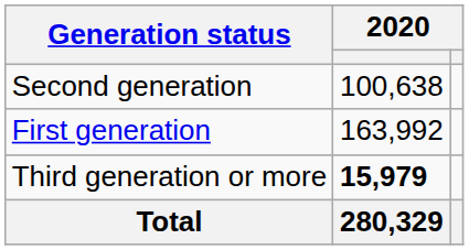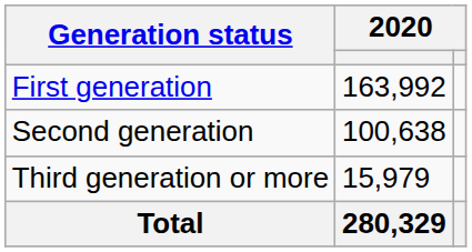 <table class="wikitable collapsible sortable">
 <tr>
 <th rowspan="2"><a href='#'>Generation status</a></th>
 <th colspan="2">2020</th>
 </tr>
 <tr>
 <th><a href='#'></a></th>
 <th></th>
 </tr>
 <tr>
+<td><a href='#'>First generation</a></td>
+<td>163,992</td>
+<td></td>
+</tr>
+<tr>
 <td>Second generation</td>
 <td>100,638</td>
 <td></td>
 </tr>
 <tr>
-<td><a href='#'>First generation</a></td>
-<td>163,992</td>
-<td></td>
-</tr>
-<tr>
 <td>Third generation or more</td>
-<td><strong>15,979</strong></td>
+<td>15,979</td>
 <td></td>
 </tr>
 <tr>
 <th>Total</th>
 <th>280,329</th>
 <th></th>
 </tr>
 </table>
